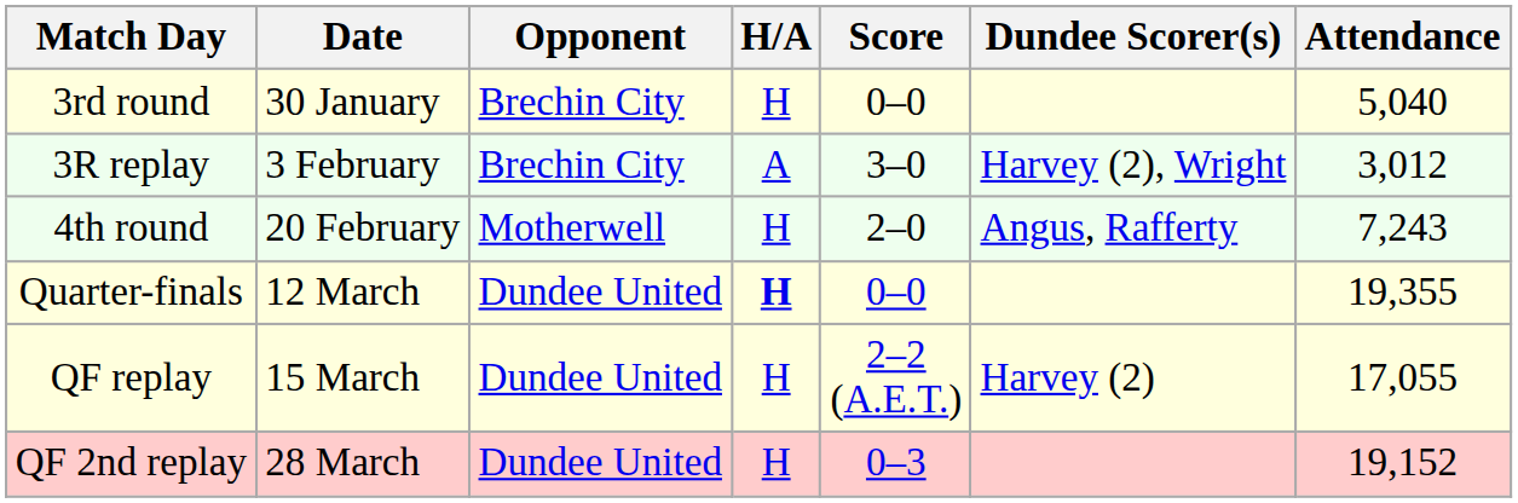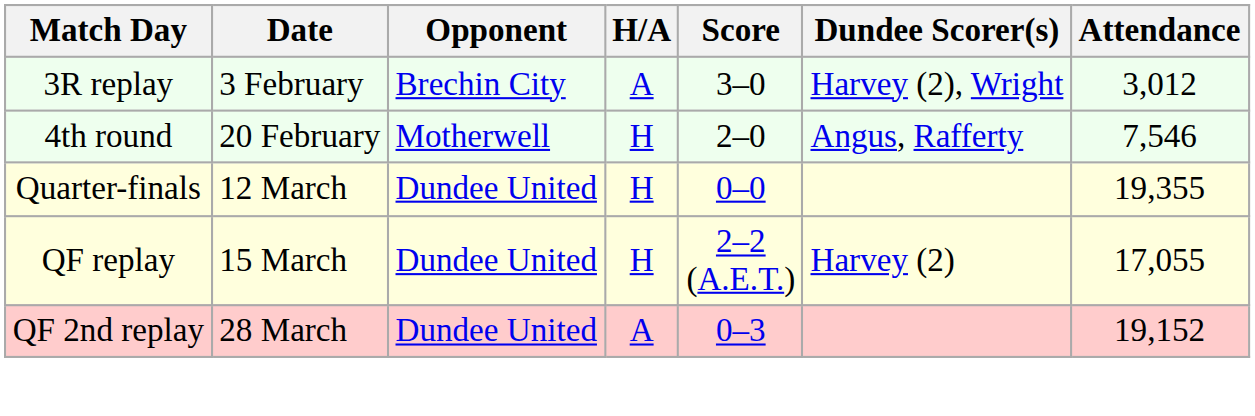 <table class="wikitable" style="text-align:center">
 <tr>
 <th>Match Day</th>
 <th>Date</th>
 <th>Opponent</th>
 <th>H/A</th>
 <th>Score</th>
 <th>Dundee Scorer(s)</th>
 <th>Attendance</th>
-</tr>
-<tr bgcolor="#FFFFDD">
-<td>3rd round</td>
-<td align="left">30 January</td>
-<td align="left"><a href='#'>Brechin City</a></td>
-<td><a href='#'>H</a></td>
-<td>0–0</td>
-<td align="left"></td>
-<td>5,040</td>
 </tr>
 <tr bgcolor="#EEFFEE">
 <td>3R replay</td>
 <td align="left">3 February</td>
 <td align="left"><a href='#'>Brechin City</a></td>
 <td><a href='#'>A</a></td>
 <td>3–0</td>
 <td align="left"><a href='#'>Harvey</a> (2), <a href='#'>Wright</a></td>
 <td>3,012</td>
 </tr>
 <tr bgcolor="#EEFFEE">
 <td>4th round</td>
 <td align="left">20 February</td>
 <td align="left"><a href='#'>Motherwell</a></td>
 <td><a href='#'>H</a></td>
 <td>2–0</td>
 <td align="left"><a href='#'>Angus</a>, <a href='#'>Rafferty</a></td>
-<td>7,243</td>
+<td>7,546</td>
 </tr>
 <tr bgcolor="#FFFFDD">
 <td>Quarter-finals</td>
 <td align="left">12 March</td>
 <td align="left"><a href='#'>Dundee United</a></td>
-<td><strong><a href='#'>H</a></strong></td>
+<td><a href='#'>H</a></td>
 <td><a href='#'>0–0</a></td>
 <td align="left"></td>
 <td>19,355</td>
 </tr>
 <tr bgcolor="#FFFFDD">
 <td>QF replay</td>
 <td align="left">15 March</td>
 <td align="left"><a href='#'>Dundee United</a></td>
 <td><a href='#'>H</a></td>
 <td><a href='#'>2–2</a><br>(<a href='#'>A.E.T.</a>)</td>
 <td align="left"><a href='#'>Harvey</a> (2)</td>
 <td>17,055</td>
 </tr>
 <tr bgcolor="#FFCCCC">
 <td>QF 2nd replay</td>
 <td align="left">28 March</td>
 <td align="left"><a href='#'>Dundee United</a></td>
-<td><a href='#'>H</a></td>
+<td><a href='#'>A</a></td>
 <td><a href='#'>0–3</a></td>
 <td align="left"></td>
 <td>19,152</td>
 </tr>
 </table>
